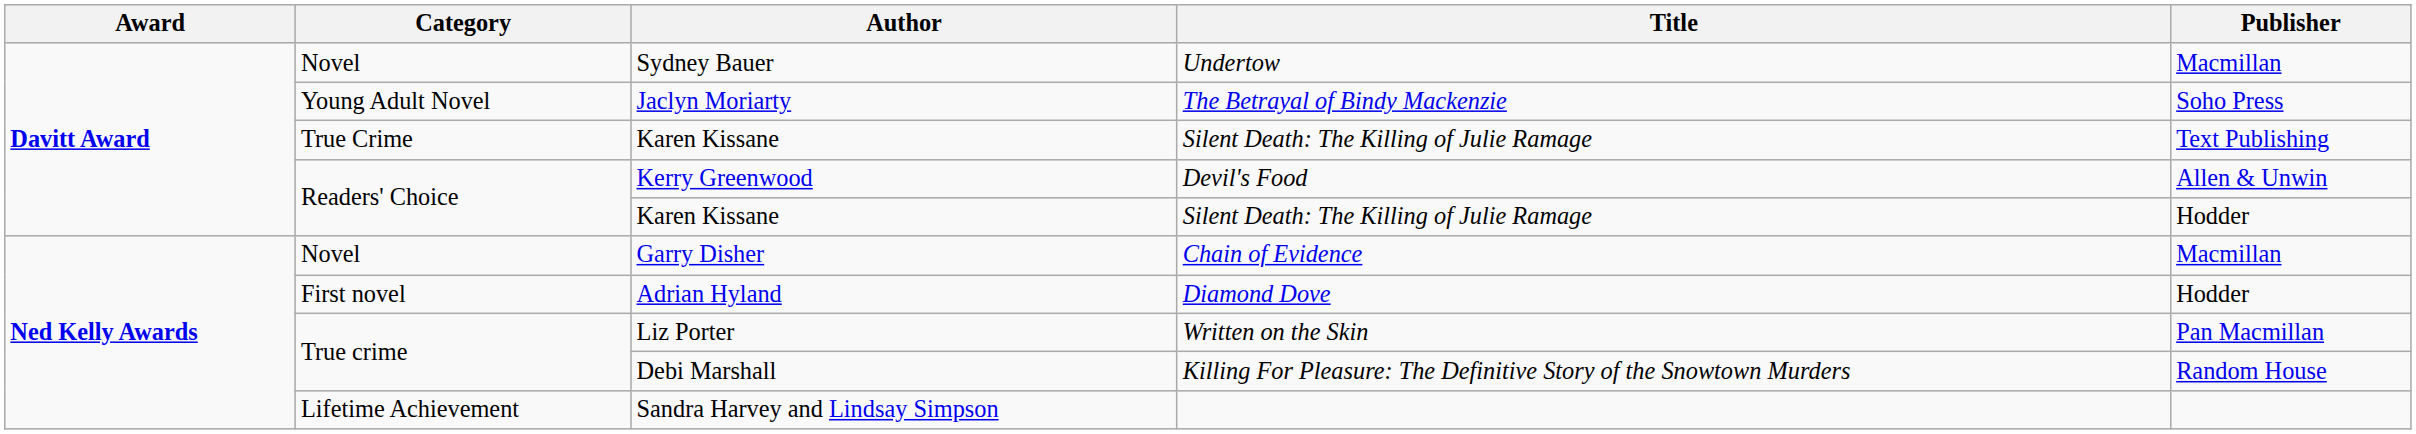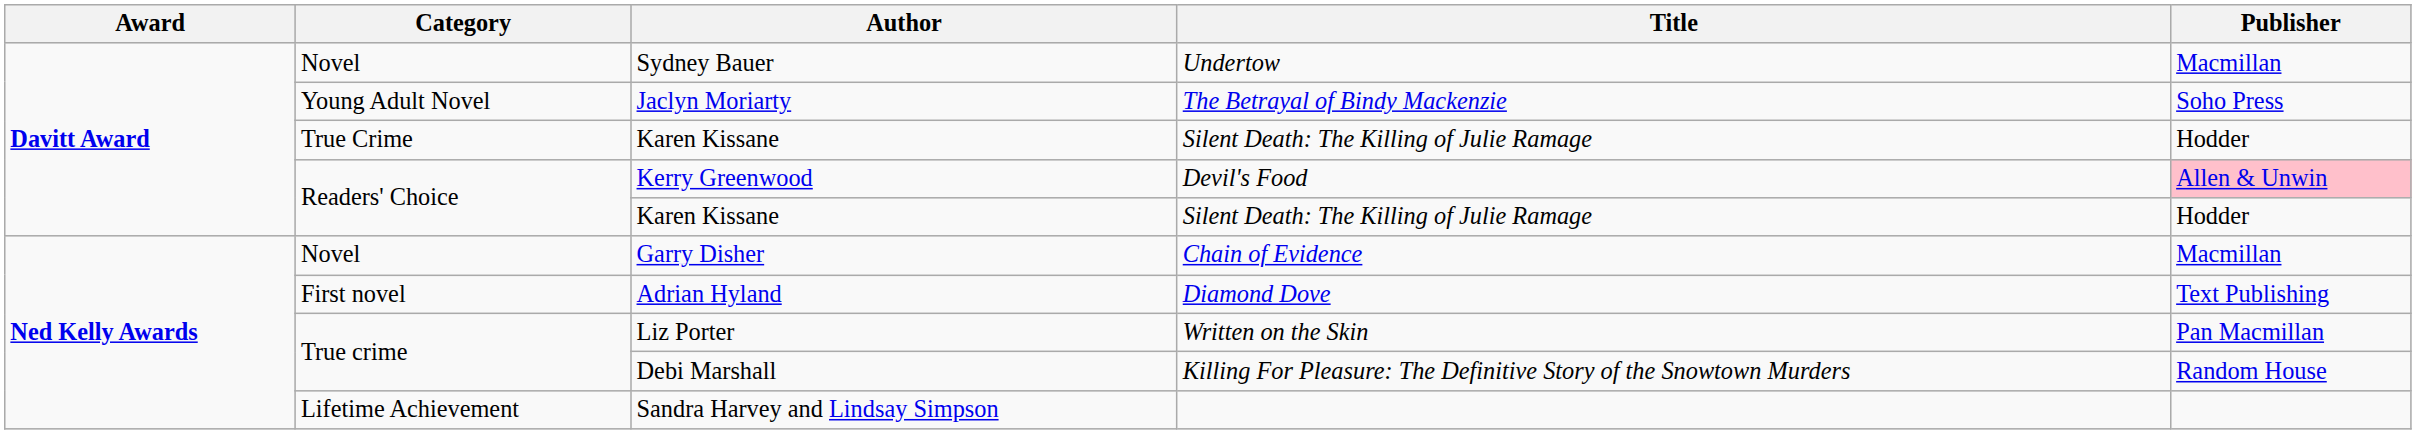 <table class="wikitable" width=100%>
 <tr>
 <th>Award</th>
 <th>Category</th>
 <th>Author</th>
 <th>Title</th>
 <th>Publisher</th>
 </tr>
 <tr>
 <td rowspan=5><strong><a href='#'>Davitt Award</a></strong></td>
 <td>Novel</td>
 <td>Sydney Bauer</td>
 <td><em>Undertow</em></td>
 <td><a href='#'>Macmillan</a></td>
 </tr>
 <tr>
 <td>Young Adult Novel</td>
 <td><a href='#'>Jaclyn Moriarty</a></td>
 <td><em><a href='#'>The Betrayal of Bindy Mackenzie</a></em></td>
 <td><a href='#'>Soho Press</a></td>
 </tr>
 <tr>
 <td>True Crime</td>
 <td>Karen Kissane</td>
 <td><em>Silent Death: The Killing of Julie Ramage</em></td>
-<td><a href='#'>Text Publishing</a></td>
+<td>Hodder</td>
 </tr>
 <tr>
 <td rowspan=2>Readers' Choice</td>
 <td><a href='#'>Kerry Greenwood</a></td>
 <td><em>Devil's Food</em></td>
-<td><a href='#'>Allen & Unwin</a></td>
+<td style="background: pink;"><a href='#'>Allen & Unwin</a></td>
 </tr>
 <tr>
 <td>Karen Kissane</td>
 <td><em>Silent Death: The Killing of Julie Ramage</em></td>
 <td>Hodder</td>
 </tr>
 <tr>
 <td rowspan=5><strong><a href='#'>Ned Kelly Awards</a></strong></td>
 <td>Novel</td>
 <td><a href='#'>Garry Disher</a></td>
 <td><em><a href='#'>Chain of Evidence</a></em></td>
 <td><a href='#'>Macmillan</a></td>
 </tr>
 <tr>
 <td>First novel</td>
 <td><a href='#'>Adrian Hyland</a></td>
 <td><em><a href='#'>Diamond Dove</a></em></td>
-<td>Hodder</td>
+<td><a href='#'>Text Publishing</a></td>
 </tr>
 <tr>
 <td rowspan=2>True crime</td>
 <td>Liz Porter</td>
 <td><em>Written on the Skin</em></td>
 <td><a href='#'>Pan Macmillan</a></td>
 </tr>
 <tr>
 <td>Debi Marshall</td>
 <td><em>Killing For Pleasure: The Definitive Story of the Snowtown Murders</em></td>
 <td><a href='#'>Random House</a></td>
 </tr>
 <tr>
 <td>Lifetime Achievement</td>
 <td>Sandra Harvey and <a href='#'>Lindsay Simpson</a></td>
 <td></td>
 <td></td>
 </tr>
 </table>
